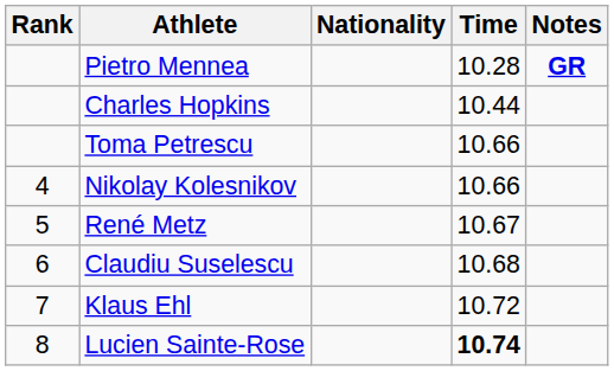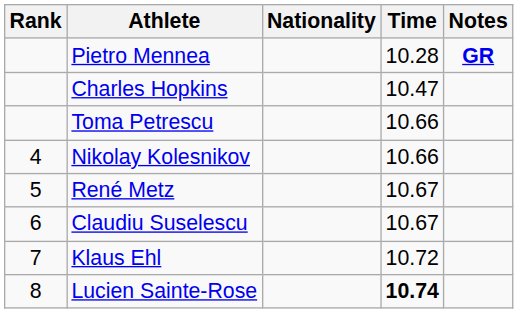 <table class="wikitable sortable" style="text-align:center">
 <tr>
 <th>Rank</th>
 <th>Athlete</th>
 <th>Nationality</th>
 <th>Time</th>
 <th>Notes</th>
 </tr>
 <tr>
 <td></td>
 <td align=left><a href='#'>Pietro Mennea</a></td>
 <td align=left></td>
 <td>10.28</td>
 <td><strong><a href='#'>GR</a></strong></td>
 </tr>
 <tr>
 <td></td>
 <td align=left><a href='#'>Charles Hopkins</a></td>
 <td align=left></td>
-<td>10.44</td>
+<td>10.47</td>
 <td></td>
 </tr>
 <tr>
 <td></td>
 <td align=left><a href='#'>Toma Petrescu</a></td>
 <td align=left></td>
 <td>10.66</td>
 <td></td>
 </tr>
 <tr>
 <td>4</td>
 <td align=left><a href='#'>Nikolay Kolesnikov</a></td>
 <td align=left></td>
 <td>10.66</td>
 <td></td>
 </tr>
 <tr>
 <td>5</td>
 <td align=left><a href='#'>René Metz</a></td>
 <td align=left></td>
 <td>10.67</td>
 <td></td>
 </tr>
 <tr>
 <td>6</td>
 <td align=left><a href='#'>Claudiu Suselescu</a></td>
 <td align=left></td>
-<td>10.68</td>
+<td>10.67</td>
 <td></td>
 </tr>
 <tr>
 <td>7</td>
 <td align=left><a href='#'>Klaus Ehl</a></td>
 <td align=left></td>
 <td>10.72</td>
 <td></td>
 </tr>
 <tr>
 <td>8</td>
 <td align=left><a href='#'>Lucien Sainte-Rose</a></td>
 <td align=left></td>
 <td><strong>10.74</strong></td>
 <td></td>
 </tr>
 </table>
